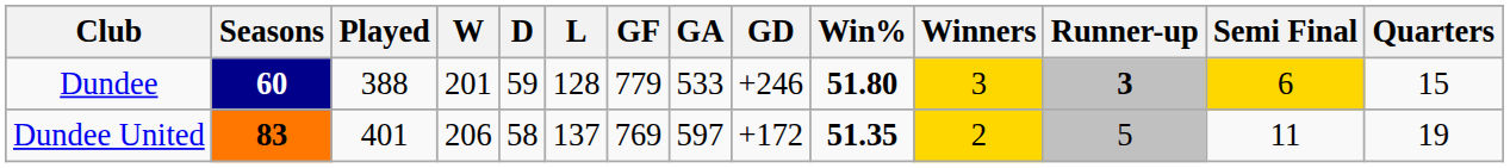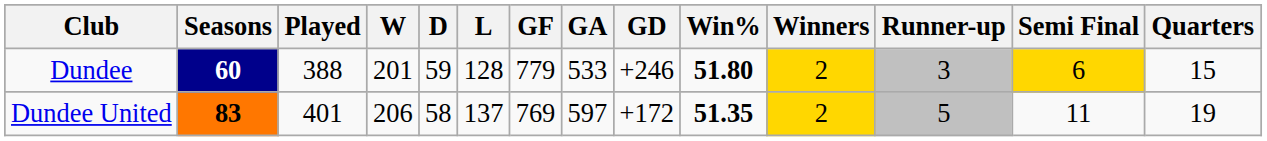 <table class="wikitable sortable" style="text-align:center; font-size:95%">
 <tr>
 <th>Club</th>
 <th>Seasons</th>
 <th>Played</th>
 <th>W</th>
 <th>D</th>
 <th>L</th>
 <th>GF</th>
 <th>GA</th>
 <th>GD</th>
 <th>Win%</th>
 <th>Winners</th>
 <th>Runner-up</th>
 <th>Semi Final</th>
 <th>Quarters</th>
 </tr>
 <tr>
 <td><a href='#'>Dundee</a></td>
 <td style="background:#00008B; text-align:center;color:white;"><strong>60</strong></td>
 <td>388</td>
 <td>201</td>
 <td>59</td>
 <td>128</td>
 <td>779</td>
 <td>533</td>
 <td>+246</td>
 <td><strong>51.80</strong></td>
-<td style="background:gold;">3</td>
-<td style="background:silver;"><strong>3</strong></td>
+<td style="background:gold;">2</td>
+<td style="background:silver;">3</td>
 <td style="background: gold;">6</td>
 <td>15</td>
 </tr>
 <tr>
 <td><a href='#'>Dundee United</a></td>
 <td style="background:#FF7700; text-align:center;color:black;"><strong>83</strong></td>
 <td>401</td>
 <td>206</td>
 <td>58</td>
 <td>137</td>
 <td>769</td>
 <td>597</td>
 <td>+172</td>
 <td><strong>51.35</strong></td>
 <td style="background:gold;">2</td>
 <td style="background:silver;">5</td>
 <td>11</td>
 <td>19</td>
 </tr>
 </table>
